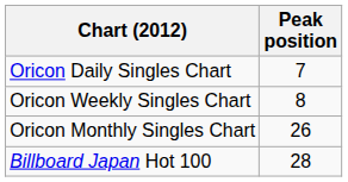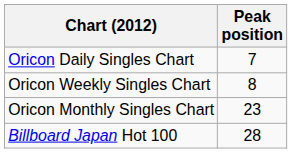 <table class="wikitable sortable" border="1">
 <tr>
 <th>Chart (2012)</th>
 <th>Peak<br>position</th>
 </tr>
 <tr>
 <td><a href='#'>Oricon</a> Daily Singles Chart</td>
 <td style="text-align:center;">7</td>
 </tr>
 <tr>
 <td>Oricon Weekly Singles Chart</td>
 <td style="text-align:center;">8</td>
 </tr>
 <tr>
 <td>Oricon Monthly Singles Chart</td>
-<td style="text-align:center;">26</td>
+<td style="text-align:center;">23</td>
 </tr>
 <tr>
 <td><em><a href='#'>Billboard Japan</a></em> Hot 100</td>
 <td style="text-align:center;">28</td>
 </tr>
 </table>
